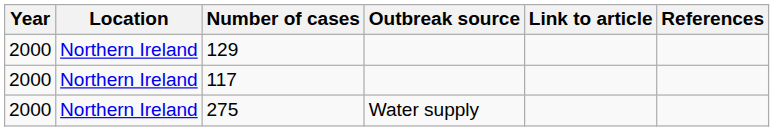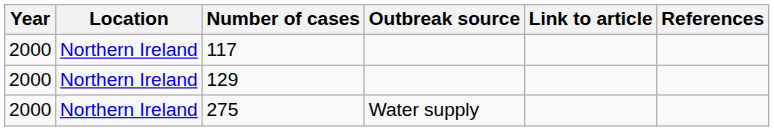 <table class="wikitable sortable">
 <tr>
 <th>Year</th>
 <th>Location</th>
 <th>Number of cases</th>
 <th>Outbreak source</th>
 <th>Link to article</th>
 <th>References</th>
 </tr>
 <tr>
 <td>2000</td>
 <td><a href='#'>Northern Ireland</a></td>
-<td>129</td>
+<td>117</td>
 <td></td>
 <td></td>
 <td></td>
 </tr>
 <tr>
 <td>2000</td>
 <td><a href='#'>Northern Ireland</a></td>
-<td>117</td>
+<td>129</td>
 <td></td>
 <td></td>
 <td></td>
 </tr>
 <tr>
 <td>2000</td>
 <td><a href='#'>Northern Ireland</a></td>
 <td>275</td>
 <td>Water supply</td>
 <td></td>
 <td></td>
 </tr>
 </table>
